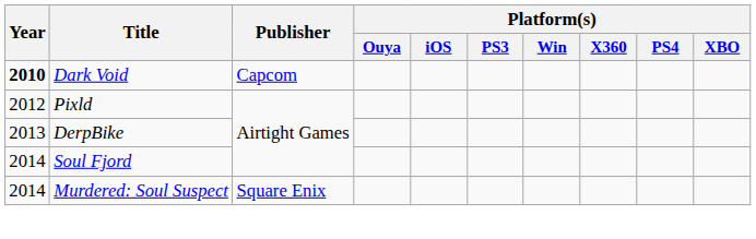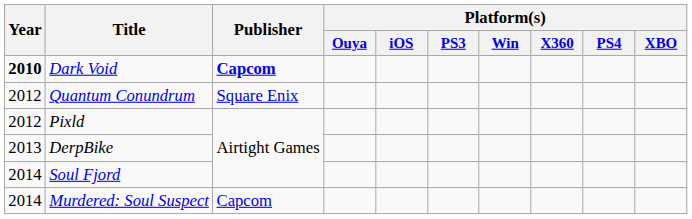 <table class="wikitable">
 <tr>
 <th rowspan="2">Year</th>
 <th rowspan="2">Title</th>
 <th rowspan="2">Publisher</th>
 <th colspan="7">Platform(s)</th>
 </tr>
 <tr>
 <th style="width:3em; font-size:90%"><a href='#'>Ouya</a></th>
 <th style="width:3em; font-size:90%"><a href='#'>iOS</a></th>
 <th style="width:3em; font-size:90%"><a href='#'>PS3</a></th>
 <th style="width:3em; font-size:90%"><a href='#'>Win</a></th>
 <th style="width:3em; font-size:90%"><a href='#'>X360</a></th>
 <th style="width:3em; font-size:90%"><a href='#'>PS4</a></th>
 <th style="width:3em; font-size:90%"><a href='#'>XBO</a></th>
 </tr>
 <tr>
 <td><strong>2010</strong></td>
 <td><em><a href='#'>Dark Void</a></em></td>
-<td><a href='#'>Capcom</a></td>
+<td><strong><a href='#'>Capcom</a></strong></td>
+<td></td>
+<td></td>
+<td></td>
+<td></td>
+<td></td>
+<td></td>
+<td></td>
+</tr>
+<tr>
+<td>2012</td>
+<td><em><a href='#'>Quantum Conundrum</a></em></td>
+<td><a href='#'>Square Enix</a></td>
 <td></td>
 <td></td>
 <td></td>
 <td></td>
 <td></td>
 <td></td>
 <td></td>
 </tr>
 <tr>
 <td>2012</td>
 <td><em>Pixld</em></td>
 <td rowspan="3">Airtight Games</td>
 <td></td>
 <td></td>
 <td></td>
 <td></td>
 <td></td>
 <td></td>
 <td></td>
 </tr>
 <tr>
 <td>2013</td>
 <td><em>DerpBike</em></td>
 <td></td>
 <td></td>
 <td></td>
 <td></td>
 <td></td>
 <td></td>
 <td></td>
 </tr>
 <tr>
 <td>2014</td>
 <td><em><a href='#'>Soul Fjord</a></em></td>
 <td></td>
 <td></td>
 <td></td>
 <td></td>
 <td></td>
 <td></td>
 <td></td>
 </tr>
 <tr>
 <td>2014</td>
 <td><em><a href='#'>Murdered: Soul Suspect</a></em></td>
-<td><a href='#'>Square Enix</a></td>
+<td><a href='#'>Capcom</a></td>
 <td></td>
 <td></td>
 <td></td>
 <td></td>
 <td></td>
 <td></td>
 <td></td>
 </tr>
 </table>
